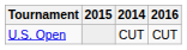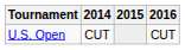 <table class="wikitable" style="font-size:95%;text-align:center;">
 <tr>
 <th>Tournament</th>
+<th>2014</th>
 <th>2015</th>
-<th>2014</th>
 <th>2016</th>
 </tr>
 <tr>
 <td align=left><a href='#'>U.S. Open</a></td>
+<td>CUT</td>
 <td style="background:#eeeeee;"></td>
-<td>CUT</td>
 <td>CUT</td>
 </tr>
 </table>
